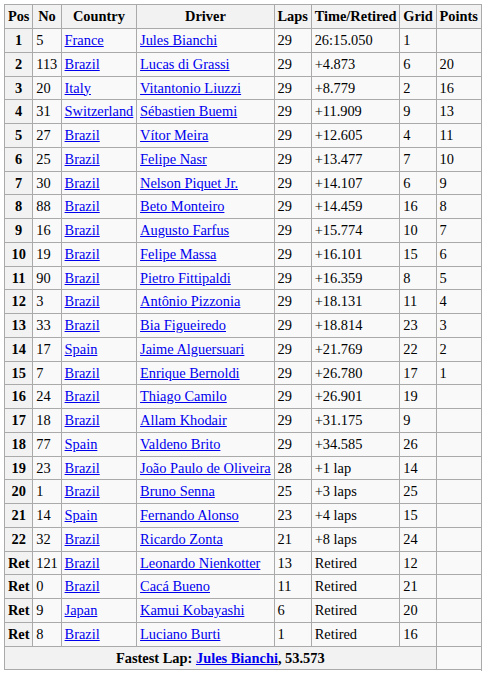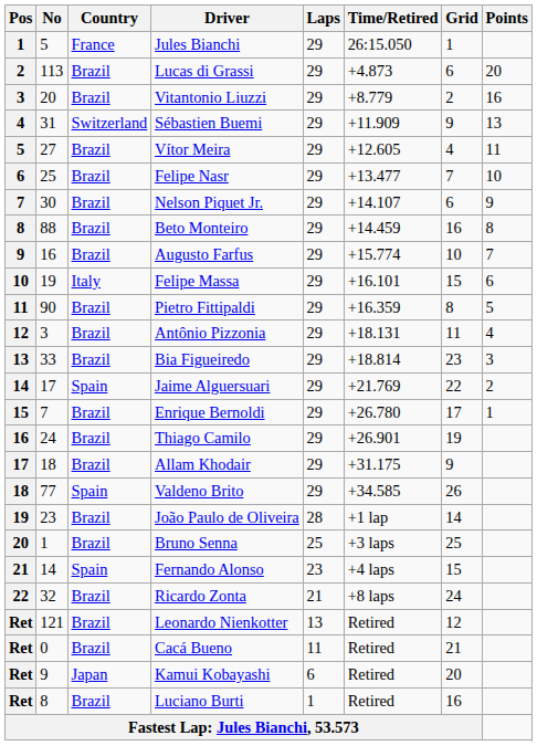 <table class="wikitable" style="font-size: 90%">
 <tr>
 <th>Pos</th>
 <th>No</th>
 <th>Country</th>
 <th>Driver</th>
 <th>Laps</th>
 <th>Time/Retired</th>
 <th>Grid</th>
 <th>Points</th>
 </tr>
 <tr>
 <th>1</th>
 <td>5</td>
 <td> <a href='#'>France</a></td>
 <td><a href='#'>Jules Bianchi</a></td>
 <td>29</td>
 <td>26:15.050</td>
 <td>1</td>
 <td></td>
 </tr>
 <tr>
 <th>2</th>
 <td>113</td>
 <td> <a href='#'>Brazil</a></td>
 <td><a href='#'>Lucas di Grassi</a></td>
 <td>29</td>
 <td>+4.873</td>
 <td>6</td>
 <td>20</td>
 </tr>
 <tr>
 <th>3</th>
 <td>20</td>
-<td> <a href='#'>Italy</a></td>
+<td> <a href='#'>Brazil</a></td>
 <td><a href='#'>Vitantonio Liuzzi</a></td>
 <td>29</td>
 <td>+8.779</td>
 <td>2</td>
 <td>16</td>
 </tr>
 <tr>
 <th>4</th>
 <td>31</td>
 <td> <a href='#'>Switzerland</a></td>
 <td><a href='#'>Sébastien Buemi</a></td>
 <td>29</td>
 <td>+11.909</td>
 <td>9</td>
 <td>13</td>
 </tr>
 <tr>
 <th>5</th>
 <td>27</td>
 <td> <a href='#'>Brazil</a></td>
 <td><a href='#'>Vítor Meira</a></td>
 <td>29</td>
 <td>+12.605</td>
 <td>4</td>
 <td>11</td>
 </tr>
 <tr>
 <th>6</th>
 <td>25</td>
 <td> <a href='#'>Brazil</a></td>
 <td><a href='#'>Felipe Nasr</a></td>
 <td>29</td>
 <td>+13.477</td>
 <td>7</td>
 <td>10</td>
 </tr>
 <tr>
 <th>7</th>
 <td>30</td>
 <td> <a href='#'>Brazil</a></td>
 <td><a href='#'>Nelson Piquet Jr.</a></td>
 <td>29</td>
 <td>+14.107</td>
 <td>6</td>
 <td>9</td>
 </tr>
 <tr>
 <th>8</th>
 <td>88</td>
 <td> <a href='#'>Brazil</a></td>
 <td><a href='#'>Beto Monteiro</a></td>
 <td>29</td>
 <td>+14.459</td>
 <td>16</td>
 <td>8</td>
 </tr>
 <tr>
 <th>9</th>
 <td>16</td>
 <td> <a href='#'>Brazil</a></td>
 <td><a href='#'>Augusto Farfus</a></td>
 <td>29</td>
 <td>+15.774</td>
 <td>10</td>
 <td>7</td>
 </tr>
 <tr>
 <th>10</th>
 <td>19</td>
-<td> <a href='#'>Brazil</a></td>
+<td> <a href='#'>Italy</a></td>
 <td><a href='#'>Felipe Massa</a></td>
 <td>29</td>
 <td>+16.101</td>
 <td>15</td>
 <td>6</td>
 </tr>
 <tr>
 <th>11</th>
 <td>90</td>
 <td> <a href='#'>Brazil</a></td>
 <td><a href='#'>Pietro Fittipaldi</a></td>
 <td>29</td>
 <td>+16.359</td>
 <td>8</td>
 <td>5</td>
 </tr>
 <tr>
 <th>12</th>
 <td>3</td>
 <td> <a href='#'>Brazil</a></td>
 <td><a href='#'>Antônio Pizzonia</a></td>
 <td>29</td>
 <td>+18.131</td>
 <td>11</td>
 <td>4</td>
 </tr>
 <tr>
 <th>13</th>
 <td>33</td>
 <td> <a href='#'>Brazil</a></td>
 <td><a href='#'>Bia Figueiredo</a></td>
 <td>29</td>
 <td>+18.814</td>
 <td>23</td>
 <td>3</td>
 </tr>
 <tr>
 <th>14</th>
 <td>17</td>
 <td> <a href='#'>Spain</a></td>
 <td><a href='#'>Jaime Alguersuari</a></td>
 <td>29</td>
 <td>+21.769</td>
 <td>22</td>
 <td>2</td>
 </tr>
 <tr>
 <th>15</th>
 <td>7</td>
 <td> <a href='#'>Brazil</a></td>
 <td><a href='#'>Enrique Bernoldi</a></td>
 <td>29</td>
 <td>+26.780</td>
 <td>17</td>
 <td>1</td>
 </tr>
 <tr>
 <th>16</th>
 <td>24</td>
 <td> <a href='#'>Brazil</a></td>
 <td><a href='#'>Thiago Camilo</a></td>
 <td>29</td>
 <td>+26.901</td>
 <td>19</td>
 <td></td>
 </tr>
 <tr>
 <th>17</th>
 <td>18</td>
 <td> <a href='#'>Brazil</a></td>
 <td><a href='#'>Allam Khodair</a></td>
 <td>29</td>
 <td>+31.175</td>
 <td>9</td>
 <td></td>
 </tr>
 <tr>
 <th>18</th>
 <td>77</td>
 <td> <a href='#'>Spain</a></td>
 <td><a href='#'>Valdeno Brito</a></td>
 <td>29</td>
 <td>+34.585</td>
 <td>26</td>
 <td></td>
 </tr>
 <tr>
 <th>19</th>
 <td>23</td>
 <td> <a href='#'>Brazil</a></td>
 <td><a href='#'>João Paulo de Oliveira</a></td>
 <td>28</td>
 <td>+1 lap</td>
 <td>14</td>
 <td></td>
 </tr>
 <tr>
 <th>20</th>
 <td>1</td>
 <td> <a href='#'>Brazil</a></td>
 <td><a href='#'>Bruno Senna</a></td>
 <td>25</td>
 <td>+3 laps</td>
 <td>25</td>
 <td></td>
 </tr>
 <tr>
 <th>21</th>
 <td>14</td>
 <td> <a href='#'>Spain</a></td>
 <td><a href='#'>Fernando Alonso</a></td>
 <td>23</td>
 <td>+4 laps</td>
 <td>15</td>
 <td></td>
 </tr>
 <tr>
 <th>22</th>
 <td>32</td>
 <td> <a href='#'>Brazil</a></td>
 <td><a href='#'>Ricardo Zonta</a></td>
 <td>21</td>
 <td>+8 laps</td>
 <td>24</td>
 <td></td>
 </tr>
 <tr>
 <th>Ret</th>
 <td>121</td>
 <td> <a href='#'>Brazil</a></td>
 <td><a href='#'>Leonardo Nienkotter</a></td>
 <td>13</td>
 <td>Retired</td>
 <td>12</td>
 <td></td>
 </tr>
 <tr>
 <th>Ret</th>
 <td>0</td>
 <td> <a href='#'>Brazil</a></td>
 <td><a href='#'>Cacá Bueno</a></td>
 <td>11</td>
 <td>Retired</td>
 <td>21</td>
 <td></td>
 </tr>
 <tr>
 <th>Ret</th>
 <td>9</td>
 <td> <a href='#'>Japan</a></td>
 <td><a href='#'>Kamui Kobayashi</a></td>
 <td>6</td>
 <td>Retired</td>
 <td>20</td>
 <td></td>
 </tr>
 <tr>
 <th>Ret</th>
 <td>8</td>
 <td> <a href='#'>Brazil</a></td>
 <td><a href='#'>Luciano Burti</a></td>
 <td>1</td>
 <td>Retired</td>
 <td>16</td>
 <td></td>
 </tr>
 <tr>
 <th colspan=7 align=center>Fastest Lap: <a href='#'>Jules Bianchi</a>, 53.573</th>
 </tr>
 <tr>
 </tr>
 </table>
